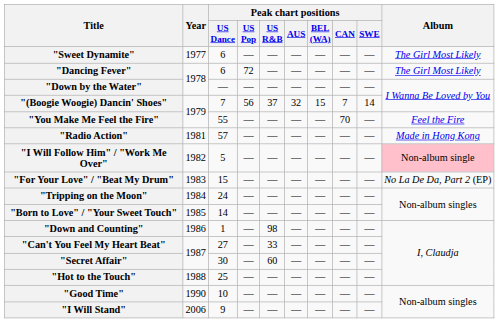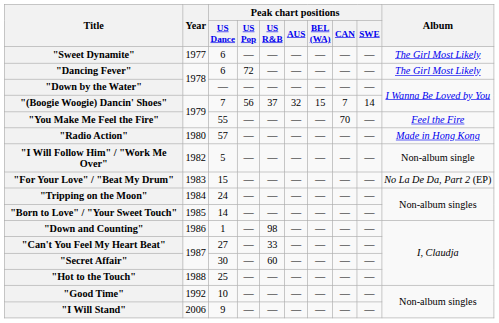 <table class="wikitable plainrowheaders" style="text-align:center;">
 <tr>
 <th scope="col" rowspan="2" style="width:17em;">Title</th>
 <th scope="col" rowspan="2" style="width:2em;">Year</th>
 <th scope="col" colspan="7">Peak chart positions</th>
 <th scope="col" rowspan="2">Album</th>
 </tr>
 <tr>
 <th scope="col" style="width:2em;font-size:90%;"><a href='#'>US Dance</a><br></th>
 <th scope="col" style="width:2em;font-size:90%;"><a href='#'>US Pop</a><br></th>
 <th scope="col" style="width:2em;font-size:90%;"><a href='#'>US R&B</a><br></th>
 <th scope="col" style="width:2em;font-size:90%;"><a href='#'>AUS</a><br></th>
 <th scope="col" style="width:2em;font-size:90%;"><a href='#'>BEL<br>(WA)</a><br></th>
 <th scope="col" style="width:2em;font-size:90%;"><a href='#'>CAN</a><br></th>
 <th scope="col" style="width:2em;font-size:90%;"><a href='#'>SWE</a><br></th>
 </tr>
 <tr>
 <th scope="row">"Sweet Dynamite"</th>
 <td>1977</td>
 <td>6</td>
 <td>—</td>
 <td>—</td>
 <td>—</td>
 <td>—</td>
 <td>—</td>
 <td>—</td>
 <td scope="row"><em><a href='#'>The Girl Most Likely</a></em></td>
 </tr>
 <tr>
 <th scope="row">"Dancing Fever"</th>
 <td rowspan="2">1978</td>
 <td>6</td>
 <td>72</td>
 <td>—</td>
 <td>—</td>
 <td>—</td>
 <td>—</td>
 <td>—</td>
 <td scope="row"><em><a href='#'>The Girl Most Likely</a></em></td>
 </tr>
 <tr>
 <th scope="row">"Down by the Water"<br></th>
 <td>—</td>
 <td>—</td>
 <td>—</td>
 <td>—</td>
 <td>—</td>
 <td>—</td>
 <td>—</td>
 <td rowspan="2"><em><a href='#'>I Wanna Be Loved by You</a></em></td>
 </tr>
 <tr>
 <th scope="row">"(Boogie Woogie) Dancin' Shoes"</th>
 <td rowspan = "2">1979</td>
 <td>7</td>
 <td>56</td>
 <td>37</td>
 <td>32</td>
 <td>15</td>
 <td>7</td>
 <td>14</td>
 </tr>
 <tr>
 <th scope="row">"You Make Me Feel the Fire"</th>
 <td>55</td>
 <td>—</td>
 <td>—</td>
 <td>—</td>
 <td>—</td>
 <td>70</td>
 <td>—</td>
 <td><em><a href='#'>Feel the Fire</a></em></td>
 </tr>
 <tr>
 <th scope="row">"Radio Action"</th>
-<td>1981</td>
+<td>1980</td>
 <td>57</td>
 <td>—</td>
 <td>—</td>
 <td>—</td>
 <td>—</td>
 <td>—</td>
 <td>—</td>
 <td><em><a href='#'>Made in Hong Kong</a></em></td>
 </tr>
 <tr>
 <th scope="row">"I Will Follow Him" / "Work Me Over"</th>
 <td>1982</td>
 <td>5</td>
 <td>—</td>
 <td>—</td>
 <td>—</td>
 <td>—</td>
 <td>—</td>
 <td>—</td>
-<td style="background: pink;">Non-album single</td>
+<td>Non-album single</td>
 </tr>
 <tr>
 <th scope="row">"For Your Love" / "Beat My Drum"</th>
 <td>1983</td>
 <td>15</td>
 <td>—</td>
 <td>—</td>
 <td>—</td>
 <td>—</td>
 <td>—</td>
 <td>—</td>
 <td><em>No La De Da, Part 2</em> (EP)</td>
 </tr>
 <tr>
 <th scope="row">"Tripping on the Moon"</th>
 <td>1984</td>
 <td>24</td>
 <td>—</td>
 <td>—</td>
 <td>—</td>
 <td>—</td>
 <td>—</td>
 <td>—</td>
 <td rowspan="2">Non-album singles</td>
 </tr>
 <tr>
 <th scope="row">"Born to Love" / "Your Sweet Touch"</th>
 <td>1985</td>
 <td>14</td>
 <td>—</td>
 <td>—</td>
 <td>—</td>
 <td>—</td>
 <td>—</td>
 <td>—</td>
 </tr>
 <tr>
 <th scope="row">"Down and Counting"</th>
 <td>1986</td>
 <td>1</td>
 <td>—</td>
 <td>98</td>
 <td>—</td>
 <td>—</td>
 <td>—</td>
 <td>—</td>
 <td rowspan="4"><em>I, Claudja</em></td>
 </tr>
 <tr>
 <th scope="row">"Can't You Feel My Heart Beat"</th>
 <td rowspan = "2">1987</td>
 <td>27</td>
 <td>—</td>
 <td>33</td>
 <td>—</td>
 <td>—</td>
 <td>—</td>
 <td>—</td>
 </tr>
 <tr>
 <th scope="row">"Secret Affair"</th>
 <td>30</td>
 <td>—</td>
 <td>60</td>
 <td>—</td>
 <td>—</td>
 <td>—</td>
 <td>—</td>
 </tr>
 <tr>
 <th scope="row">"Hot to the Touch"</th>
 <td>1988</td>
 <td>25</td>
 <td>—</td>
 <td>—</td>
 <td>—</td>
 <td>—</td>
 <td>—</td>
 <td>—</td>
 </tr>
 <tr>
 <th scope="row">"Good Time"<br></th>
-<td>1990</td>
+<td>1992</td>
 <td>10</td>
 <td>—</td>
 <td>—</td>
 <td>—</td>
 <td>—</td>
 <td>—</td>
 <td>—</td>
 <td rowspan="2">Non-album singles</td>
 </tr>
 <tr>
 <th scope="row">"I Will Stand"</th>
 <td>2006</td>
 <td>9</td>
 <td>—</td>
 <td>—</td>
 <td>—</td>
 <td>—</td>
 <td>—</td>
 <td>—</td>
 </tr>
 </table>
